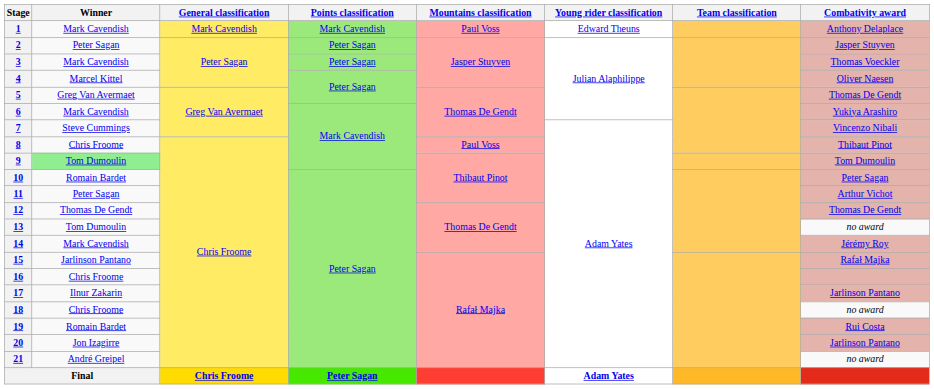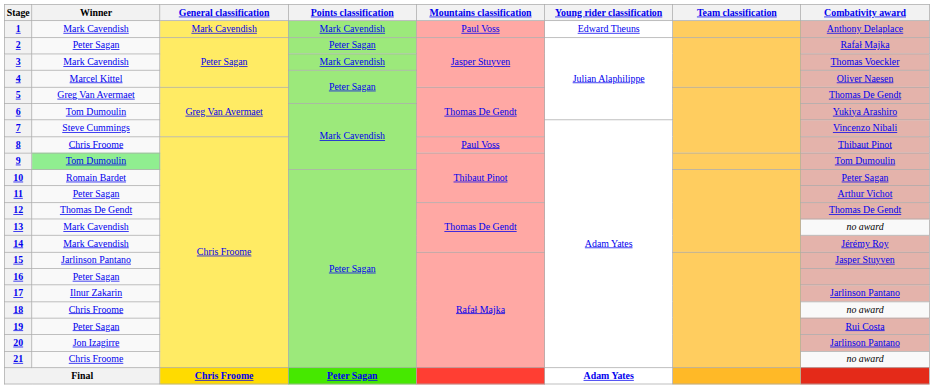 <table class="wikitable" style="text-align: center; font-size:smaller;">
 <tr>
 <th scope="col" style="width:1%;">Stage</th>
 <th scope="col" style="width:14%;">Winner</th>
 <th scope="col" style="width:14%;"><a href='#'>General classification</a><br></th>
 <th scope="col" style="width:14%;"><a href='#'>Points classification</a><br></th>
 <th scope="col" style="width:14%;"><a href='#'>Mountains classification</a><br></th>
 <th scope="col" style="width:14%;"><a href='#'>Young rider classification</a><br></th>
 <th scope="col" style="width:14%;"><a href='#'>Team classification</a><br></th>
 <th scope="col" style="width:14%;"><a href='#'>Combativity award</a><br></th>
 </tr>
 <tr>
 <th scope="row"><a href='#'>1</a></th>
 <td><a href='#'>Mark Cavendish</a></td>
 <td style="background:#FFEB64;"><a href='#'>Mark Cavendish</a></td>
 <td style="background:#9CE97B;"><a href='#'>Mark Cavendish</a></td>
 <td style="background:#FFA8A4;"><a href='#'>Paul Voss</a></td>
 <td style="background:white;"><a href='#'>Edward Theuns</a></td>
 <td style="background:#FFCD5F;"></td>
 <td style="background:#E4B3AB;"><a href='#'>Anthony Delaplace</a></td>
 </tr>
 <tr>
 <th scope="row"><a href='#'>2</a></th>
 <td><a href='#'>Peter Sagan</a></td>
 <td style="background:#FFEB64;" rowspan="3"><a href='#'>Peter Sagan</a></td>
 <td style="background:#9CE97B;"><a href='#'>Peter Sagan</a></td>
 <td style="background:#FFA8A4;" rowspan="3"><a href='#'>Jasper Stuyven</a></td>
 <td style="background:white;" rowspan="5"><a href='#'>Julian Alaphilippe</a></td>
 <td style="background:#FFCD5F;" rowspan="3"></td>
-<td style="background:#E4B3AB;"><a href='#'>Jasper Stuyven</a></td>
+<td style="background:#E4B3AB;"><a href='#'>Rafał Majka</a></td>
 </tr>
 <tr>
 <th scope="row"><a href='#'>3</a></th>
 <td><a href='#'>Mark Cavendish</a></td>
-<td style="background:#9CE97B;"><a href='#'>Peter Sagan</a></td>
+<td style="background:#9CE97B;"><a href='#'>Mark Cavendish</a></td>
 <td style="background:#E4B3AB;"><a href='#'>Thomas Voeckler</a></td>
 </tr>
 <tr>
 <th scope="row"><a href='#'>4</a></th>
 <td><a href='#'>Marcel Kittel</a></td>
 <td style="background:#9CE97B;" rowspan="2"><a href='#'>Peter Sagan</a></td>
 <td style="background:#E4B3AB;"><a href='#'>Oliver Naesen</a></td>
 </tr>
 <tr>
 <th scope="row"><a href='#'>5</a></th>
 <td><a href='#'>Greg Van Avermaet</a></td>
 <td style="background:#FFEB64;" rowspan="3"><a href='#'>Greg Van Avermaet</a></td>
 <td style="background:#FFA8A4;" rowspan="3"><a href='#'>Thomas De Gendt</a></td>
 <td style="background:#FFCD5F;" rowspan="4"></td>
 <td style="background:#E4B3AB;"><a href='#'>Thomas De Gendt</a></td>
 </tr>
 <tr>
 <th scope="row"><a href='#'>6</a></th>
-<td><a href='#'>Mark Cavendish</a></td>
+<td><a href='#'>Tom Dumoulin</a></td>
 <td style="background:#9CE97B;" rowspan="4"><a href='#'>Mark Cavendish</a></td>
 <td style="background:#E4B3AB;"><a href='#'>Yukiya Arashiro</a></td>
 </tr>
 <tr>
 <th scope="row"><a href='#'>7</a></th>
 <td><a href='#'>Steve Cummings</a></td>
 <td style="background:white;" rowspan=15><a href='#'>Adam Yates</a></td>
 <td style="background:#E4B3AB;"><a href='#'>Vincenzo Nibali</a></td>
 </tr>
 <tr>
 <th scope="row"><a href='#'>8</a></th>
 <td><a href='#'>Chris Froome</a></td>
 <td style="background:#FFEB64;" rowspan=14><a href='#'>Chris Froome</a></td>
 <td style="background:#FFA8A4;"><a href='#'>Paul Voss</a></td>
 <td style="background:#E4B3AB;"><a href='#'>Thibaut Pinot</a></td>
 </tr>
 <tr>
 <th scope="row"><a href='#'>9</a></th>
 <td style="background: lightgreen;"><a href='#'>Tom Dumoulin</a></td>
 <td style="background:#FFA8A4;" rowspan=3><a href='#'>Thibaut Pinot</a></td>
 <td style="background:#FFCD5F;"></td>
 <td style="background:#E4B3AB;"><a href='#'>Tom Dumoulin</a></td>
 </tr>
 <tr>
 <th scope="row"><a href='#'>10</a></th>
 <td><a href='#'>Romain Bardet</a></td>
 <td rowspan="12" style="background:#9CE97B;"><a href='#'>Peter Sagan</a></td>
 <td style="background:#FFCD5F;" rowspan=5></td>
 <td style="background:#E4B3AB;"><a href='#'>Peter Sagan</a></td>
 </tr>
 <tr>
 <th scope="row"><a href='#'>11</a></th>
 <td><a href='#'>Peter Sagan</a></td>
 <td style="background:#E4B3AB;"><a href='#'>Arthur Vichot</a></td>
 </tr>
 <tr>
 <th scope="row"><a href='#'>12</a></th>
 <td><a href='#'>Thomas De Gendt</a></td>
 <td style="background:#FFA8A4;" rowspan=3><a href='#'>Thomas De Gendt</a></td>
 <td style="background:#E4B3AB;"><a href='#'>Thomas De Gendt</a></td>
 </tr>
 <tr>
 <th scope="row"><a href='#'>13</a></th>
-<td><a href='#'>Tom Dumoulin</a></td>
+<td><a href='#'>Mark Cavendish</a></td>
 <td><em>no award</em></td>
 </tr>
 <tr>
 <th scope="row"><a href='#'>14</a></th>
 <td><a href='#'>Mark Cavendish</a></td>
 <td style="background:#E4B3AB;"><a href='#'>Jérémy Roy</a></td>
 </tr>
 <tr>
 <th scope="row"><a href='#'>15</a></th>
 <td><a href='#'>Jarlinson Pantano</a></td>
 <td rowspan="7" style="background:#FFA8A4;"><a href='#'>Rafał Majka</a></td>
 <td style="background:#FFCD5F;" rowspan=7></td>
-<td style="background:#E4B3AB;"><a href='#'>Rafał Majka</a></td>
+<td style="background:#E4B3AB;"><a href='#'>Jasper Stuyven</a></td>
 </tr>
 <tr>
 <th scope="row"><a href='#'>16</a></th>
-<td><a href='#'>Chris Froome</a></td>
+<td><a href='#'>Peter Sagan</a></td>
 <td style="background:#E4B3AB;"></td>
 </tr>
 <tr>
 <th scope="row"><a href='#'>17</a></th>
 <td><a href='#'>Ilnur Zakarin</a></td>
 <td style="background:#E4B3AB;"><a href='#'>Jarlinson Pantano</a></td>
 </tr>
 <tr>
 <th scope="row"><a href='#'>18</a></th>
 <td><a href='#'>Chris Froome</a></td>
 <td><em>no award</em></td>
 </tr>
 <tr>
 <th scope="row"><a href='#'>19</a></th>
-<td><a href='#'>Romain Bardet</a></td>
+<td><a href='#'>Peter Sagan</a></td>
 <td style="background:#E4B3AB;"><a href='#'>Rui Costa</a></td>
 </tr>
 <tr>
 <th scope="row"><a href='#'>20</a></th>
 <td><a href='#'>Jon Izagirre</a></td>
 <td style="background:#E4B3AB;"><a href='#'>Jarlinson Pantano</a></td>
 </tr>
 <tr>
 <th scope="row"><a href='#'>21</a></th>
-<td><a href='#'>André Greipel</a></td>
+<td><a href='#'>Chris Froome</a></td>
 <td><em>no award</em></td>
 </tr>
 <tr>
 <th colspan="2">Final</th>
 <th style="background:#FFDB00;"><a href='#'>Chris Froome</a></th>
 <th style="background:#46E800;"><a href='#'>Peter Sagan</a></th>
 <th style="background:#FF3E33;"></th>
 <th style="background:white;"><a href='#'>Adam Yates</a></th>
 <th style="background:#FFB927;"></th>
 <th style="background:#E42A19;"></th>
 </tr>
 </table>
